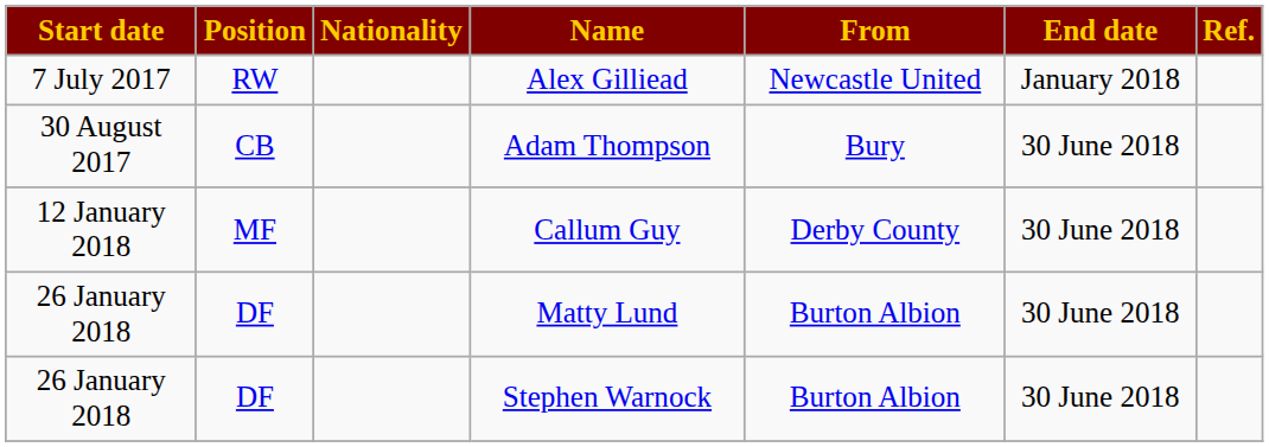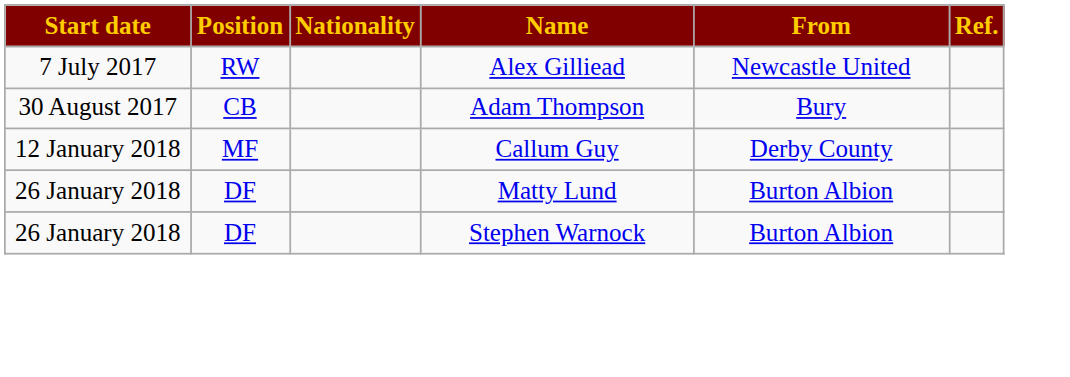 <table class="wikitable"  style="text-align:center; font-size:90%; ">
 <tr>
 <th style="background:#800000; color:#FFCC00; width:100px;">Start date</th>
 <th style="background:#800000; color:#FFCC00; width:50px;">Position</th>
 <th style="background:#800000; color:#FFCC00; width:50px;">Nationality</th>
 <th style="background:#800000; color:#FFCC00; width:150px;">Name</th>
 <th style="background:#800000; color:#FFCC00; width:140px;">From</th>
-<th style="background:#800000; color:#FFCC00; width:100px;">End date</th>
 <th style="background:#800000; color:#FFCC00; width:25px;">Ref.</th>
 </tr>
 <tr>
 <td>7 July 2017</td>
 <td><a href='#'>RW</a></td>
 <td></td>
 <td><a href='#'>Alex Gilliead</a></td>
 <td><a href='#'>Newcastle United</a></td>
-<td>January 2018</td>
 <td></td>
 </tr>
 <tr>
 <td>30 August 2017</td>
 <td><a href='#'>CB</a></td>
 <td></td>
 <td><a href='#'>Adam Thompson</a></td>
 <td><a href='#'>Bury</a></td>
-<td>30 June 2018</td>
 <td></td>
 </tr>
 <tr>
 <td>12 January 2018</td>
 <td><a href='#'>MF</a></td>
 <td></td>
 <td><a href='#'>Callum Guy</a></td>
 <td><a href='#'>Derby County</a></td>
-<td>30 June 2018</td>
 <td></td>
 </tr>
 <tr>
 <td>26 January 2018</td>
 <td><a href='#'>DF</a></td>
 <td></td>
 <td><a href='#'>Matty Lund</a></td>
 <td><a href='#'>Burton Albion</a></td>
-<td>30 June 2018</td>
 <td></td>
 </tr>
 <tr>
 <td>26 January 2018</td>
 <td><a href='#'>DF</a></td>
 <td></td>
 <td><a href='#'>Stephen Warnock</a></td>
 <td><a href='#'>Burton Albion</a></td>
-<td>30 June 2018</td>
 <td></td>
 </tr>
 </table>
